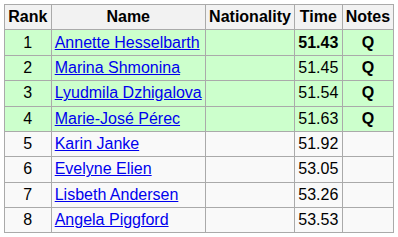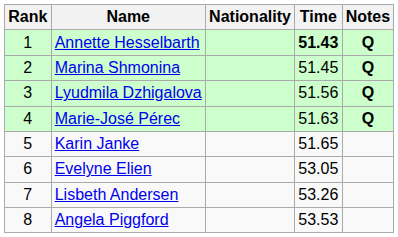 <table class="wikitable sortable" style="text-align:center">
 <tr>
 <th>Rank</th>
 <th>Name</th>
 <th>Nationality</th>
 <th>Time</th>
 <th>Notes</th>
 </tr>
 <tr bgcolor=ccffcc>
 <td>1</td>
 <td align=left><a href='#'>Annette Hesselbarth</a></td>
 <td align=left></td>
 <td><strong>51.43</strong></td>
 <td><strong>Q</strong></td>
 </tr>
 <tr bgcolor=ccffcc>
 <td>2</td>
 <td align=left><a href='#'>Marina Shmonina</a></td>
 <td align=left></td>
 <td>51.45</td>
 <td><strong>Q</strong></td>
 </tr>
 <tr bgcolor=ccffcc>
 <td>3</td>
 <td align=left><a href='#'>Lyudmila Dzhigalova</a></td>
 <td align=left></td>
-<td>51.54</td>
+<td>51.56</td>
 <td><strong>Q</strong></td>
 </tr>
 <tr bgcolor=ccffcc>
 <td>4</td>
 <td align=left><a href='#'>Marie-José Pérec</a></td>
 <td align=left></td>
 <td>51.63</td>
 <td><strong>Q</strong></td>
 </tr>
 <tr>
 <td>5</td>
 <td align=left><a href='#'>Karin Janke</a></td>
 <td align=left></td>
-<td>51.92</td>
+<td>51.65</td>
 <td></td>
 </tr>
 <tr>
 <td>6</td>
 <td align=left><a href='#'>Evelyne Elien</a></td>
 <td align=left></td>
 <td>53.05</td>
 <td></td>
 </tr>
 <tr>
 <td>7</td>
 <td align=left><a href='#'>Lisbeth Andersen</a></td>
 <td align=left></td>
 <td>53.26</td>
 <td></td>
 </tr>
 <tr>
 <td>8</td>
 <td align=left><a href='#'>Angela Piggford</a></td>
 <td align=left></td>
 <td>53.53</td>
 <td></td>
 </tr>
 </table>
